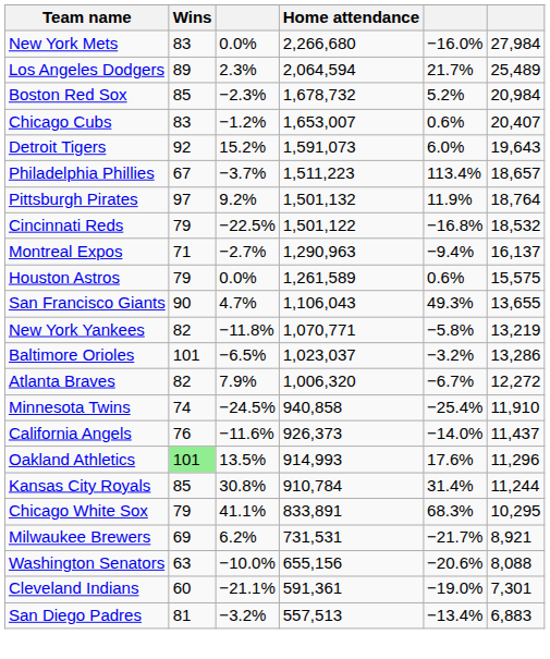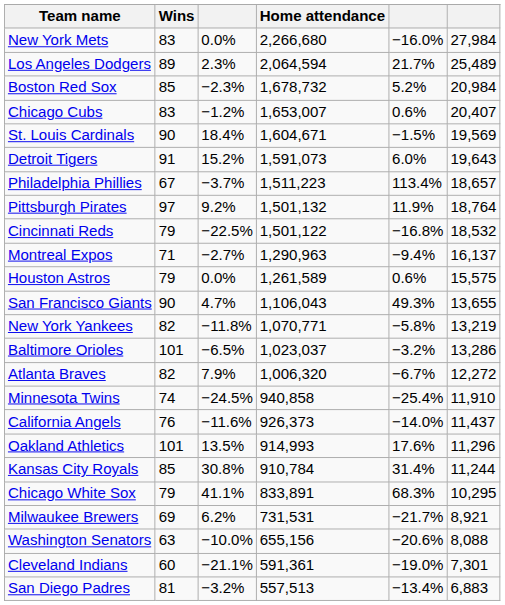 <table class="wikitable sortable">
 <tr style="text-align:center; font-size:larger;">
 </tr>
 <tr>
 <th>Team name</th>
 <th>Wins</th>
 <th></th>
 <th>Home attendance</th>
 <th></th>
 <th></th>
 </tr>
 <tr>
 <td><a href='#'>New York Mets</a></td>
 <td>83</td>
 <td>0.0%</td>
 <td>2,266,680</td>
 <td>−16.0%</td>
 <td>27,984</td>
 </tr>
 <tr>
 <td><a href='#'>Los Angeles Dodgers</a></td>
 <td>89</td>
 <td>2.3%</td>
 <td>2,064,594</td>
 <td>21.7%</td>
 <td>25,489</td>
 </tr>
 <tr>
 <td><a href='#'>Boston Red Sox</a></td>
 <td>85</td>
 <td>−2.3%</td>
 <td>1,678,732</td>
 <td>5.2%</td>
 <td>20,984</td>
 </tr>
 <tr>
 <td><a href='#'>Chicago Cubs</a></td>
 <td>83</td>
 <td>−1.2%</td>
 <td>1,653,007</td>
 <td>0.6%</td>
 <td>20,407</td>
 </tr>
 <tr>
+<td><a href='#'>St. Louis Cardinals</a></td>
+<td>90</td>
+<td>18.4%</td>
+<td>1,604,671</td>
+<td>−1.5%</td>
+<td>19,569</td>
+</tr>
+<tr>
 <td><a href='#'>Detroit Tigers</a></td>
-<td>92</td>
+<td>91</td>
 <td>15.2%</td>
 <td>1,591,073</td>
 <td>6.0%</td>
 <td>19,643</td>
 </tr>
 <tr>
 <td><a href='#'>Philadelphia Phillies</a></td>
 <td>67</td>
 <td>−3.7%</td>
 <td>1,511,223</td>
 <td>113.4%</td>
 <td>18,657</td>
 </tr>
 <tr>
 <td><a href='#'>Pittsburgh Pirates</a></td>
 <td>97</td>
 <td>9.2%</td>
 <td>1,501,132</td>
 <td>11.9%</td>
 <td>18,764</td>
 </tr>
 <tr>
 <td><a href='#'>Cincinnati Reds</a></td>
 <td>79</td>
 <td>−22.5%</td>
 <td>1,501,122</td>
 <td>−16.8%</td>
 <td>18,532</td>
 </tr>
 <tr>
 <td><a href='#'>Montreal Expos</a></td>
 <td>71</td>
 <td>−2.7%</td>
 <td>1,290,963</td>
 <td>−9.4%</td>
 <td>16,137</td>
 </tr>
 <tr>
 <td><a href='#'>Houston Astros</a></td>
 <td>79</td>
 <td>0.0%</td>
 <td>1,261,589</td>
 <td>0.6%</td>
 <td>15,575</td>
 </tr>
 <tr>
 <td><a href='#'>San Francisco Giants</a></td>
 <td>90</td>
 <td>4.7%</td>
 <td>1,106,043</td>
 <td>49.3%</td>
 <td>13,655</td>
 </tr>
 <tr>
 <td><a href='#'>New York Yankees</a></td>
 <td>82</td>
 <td>−11.8%</td>
 <td>1,070,771</td>
 <td>−5.8%</td>
 <td>13,219</td>
 </tr>
 <tr>
 <td><a href='#'>Baltimore Orioles</a></td>
 <td>101</td>
 <td>−6.5%</td>
 <td>1,023,037</td>
 <td>−3.2%</td>
 <td>13,286</td>
 </tr>
 <tr>
 <td><a href='#'>Atlanta Braves</a></td>
 <td>82</td>
 <td>7.9%</td>
 <td>1,006,320</td>
 <td>−6.7%</td>
 <td>12,272</td>
 </tr>
 <tr>
 <td><a href='#'>Minnesota Twins</a></td>
 <td>74</td>
 <td>−24.5%</td>
 <td>940,858</td>
 <td>−25.4%</td>
 <td>11,910</td>
 </tr>
 <tr>
 <td><a href='#'>California Angels</a></td>
 <td>76</td>
 <td>−11.6%</td>
 <td>926,373</td>
 <td>−14.0%</td>
 <td>11,437</td>
 </tr>
 <tr>
 <td><a href='#'>Oakland Athletics</a></td>
-<td style="background: lightgreen;">101</td>
+<td>101</td>
 <td>13.5%</td>
 <td>914,993</td>
 <td>17.6%</td>
 <td>11,296</td>
 </tr>
 <tr>
 <td><a href='#'>Kansas City Royals</a></td>
 <td>85</td>
 <td>30.8%</td>
 <td>910,784</td>
 <td>31.4%</td>
 <td>11,244</td>
 </tr>
 <tr>
 <td><a href='#'>Chicago White Sox</a></td>
 <td>79</td>
 <td>41.1%</td>
 <td>833,891</td>
 <td>68.3%</td>
 <td>10,295</td>
 </tr>
 <tr>
 <td><a href='#'>Milwaukee Brewers</a></td>
 <td>69</td>
 <td>6.2%</td>
 <td>731,531</td>
 <td>−21.7%</td>
 <td>8,921</td>
 </tr>
 <tr>
 <td><a href='#'>Washington Senators</a></td>
 <td>63</td>
 <td>−10.0%</td>
 <td>655,156</td>
 <td>−20.6%</td>
 <td>8,088</td>
 </tr>
 <tr>
 <td><a href='#'>Cleveland Indians</a></td>
 <td>60</td>
 <td>−21.1%</td>
 <td>591,361</td>
 <td>−19.0%</td>
 <td>7,301</td>
 </tr>
 <tr>
 <td><a href='#'>San Diego Padres</a></td>
 <td>81</td>
 <td>−3.2%</td>
 <td>557,513</td>
 <td>−13.4%</td>
 <td>6,883</td>
 </tr>
 </table>
